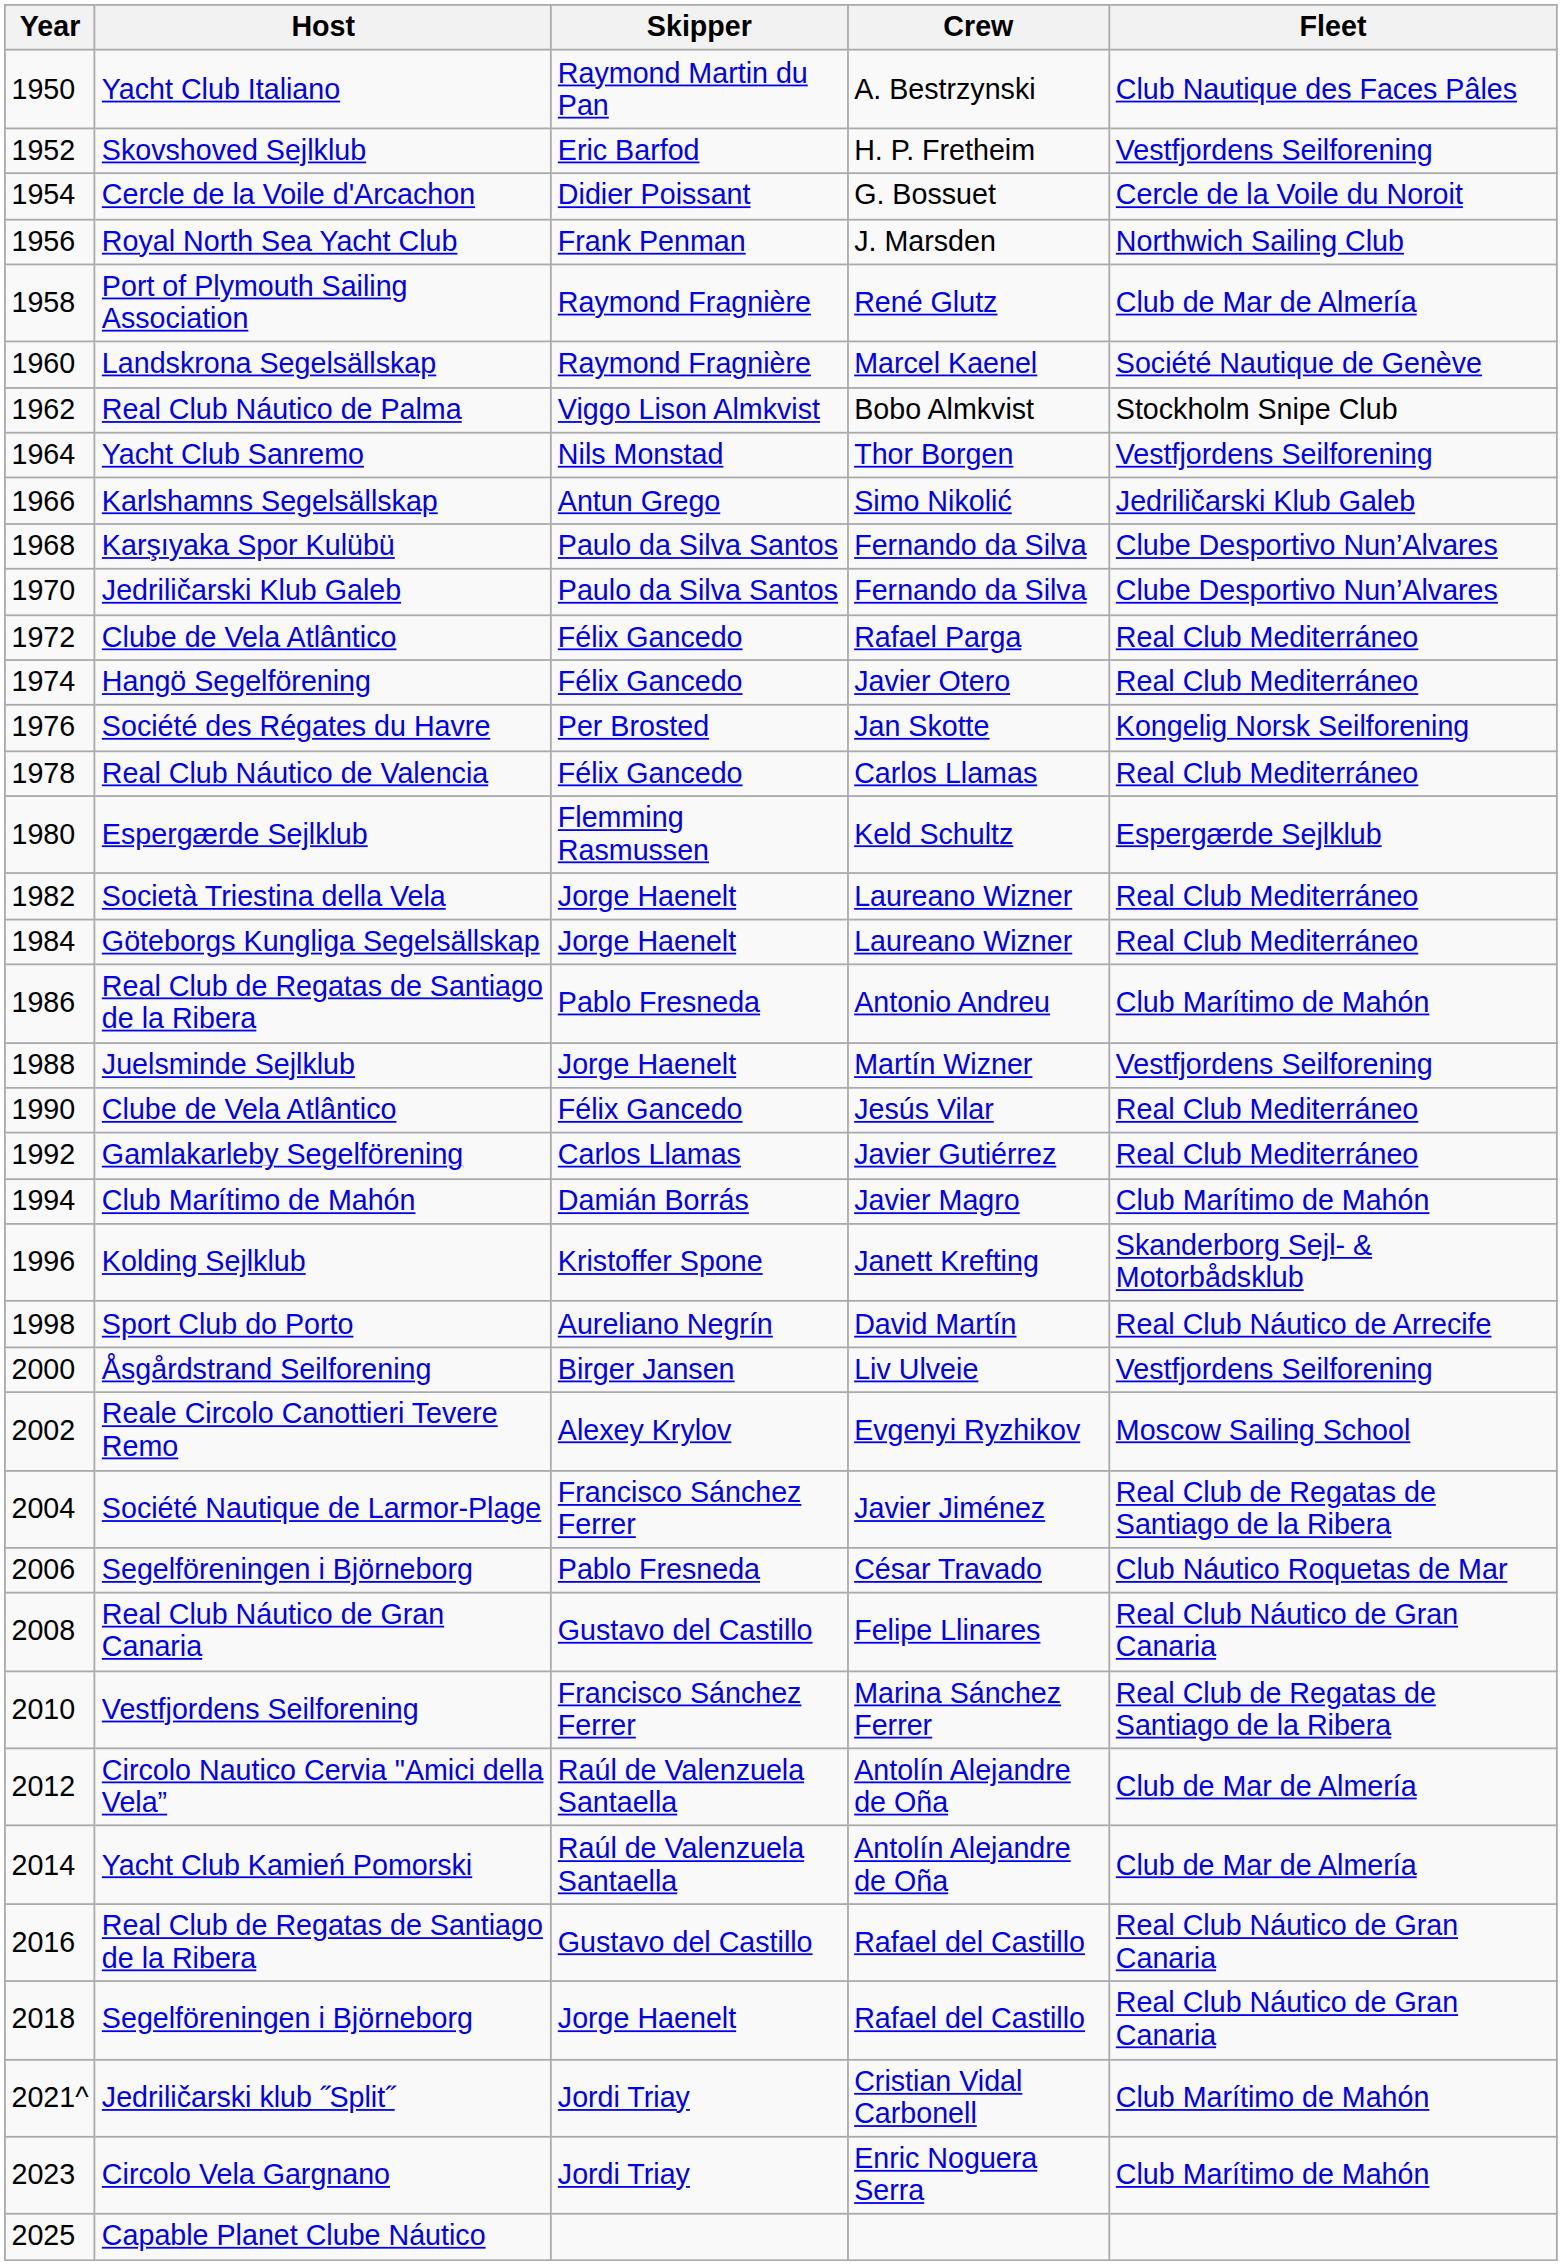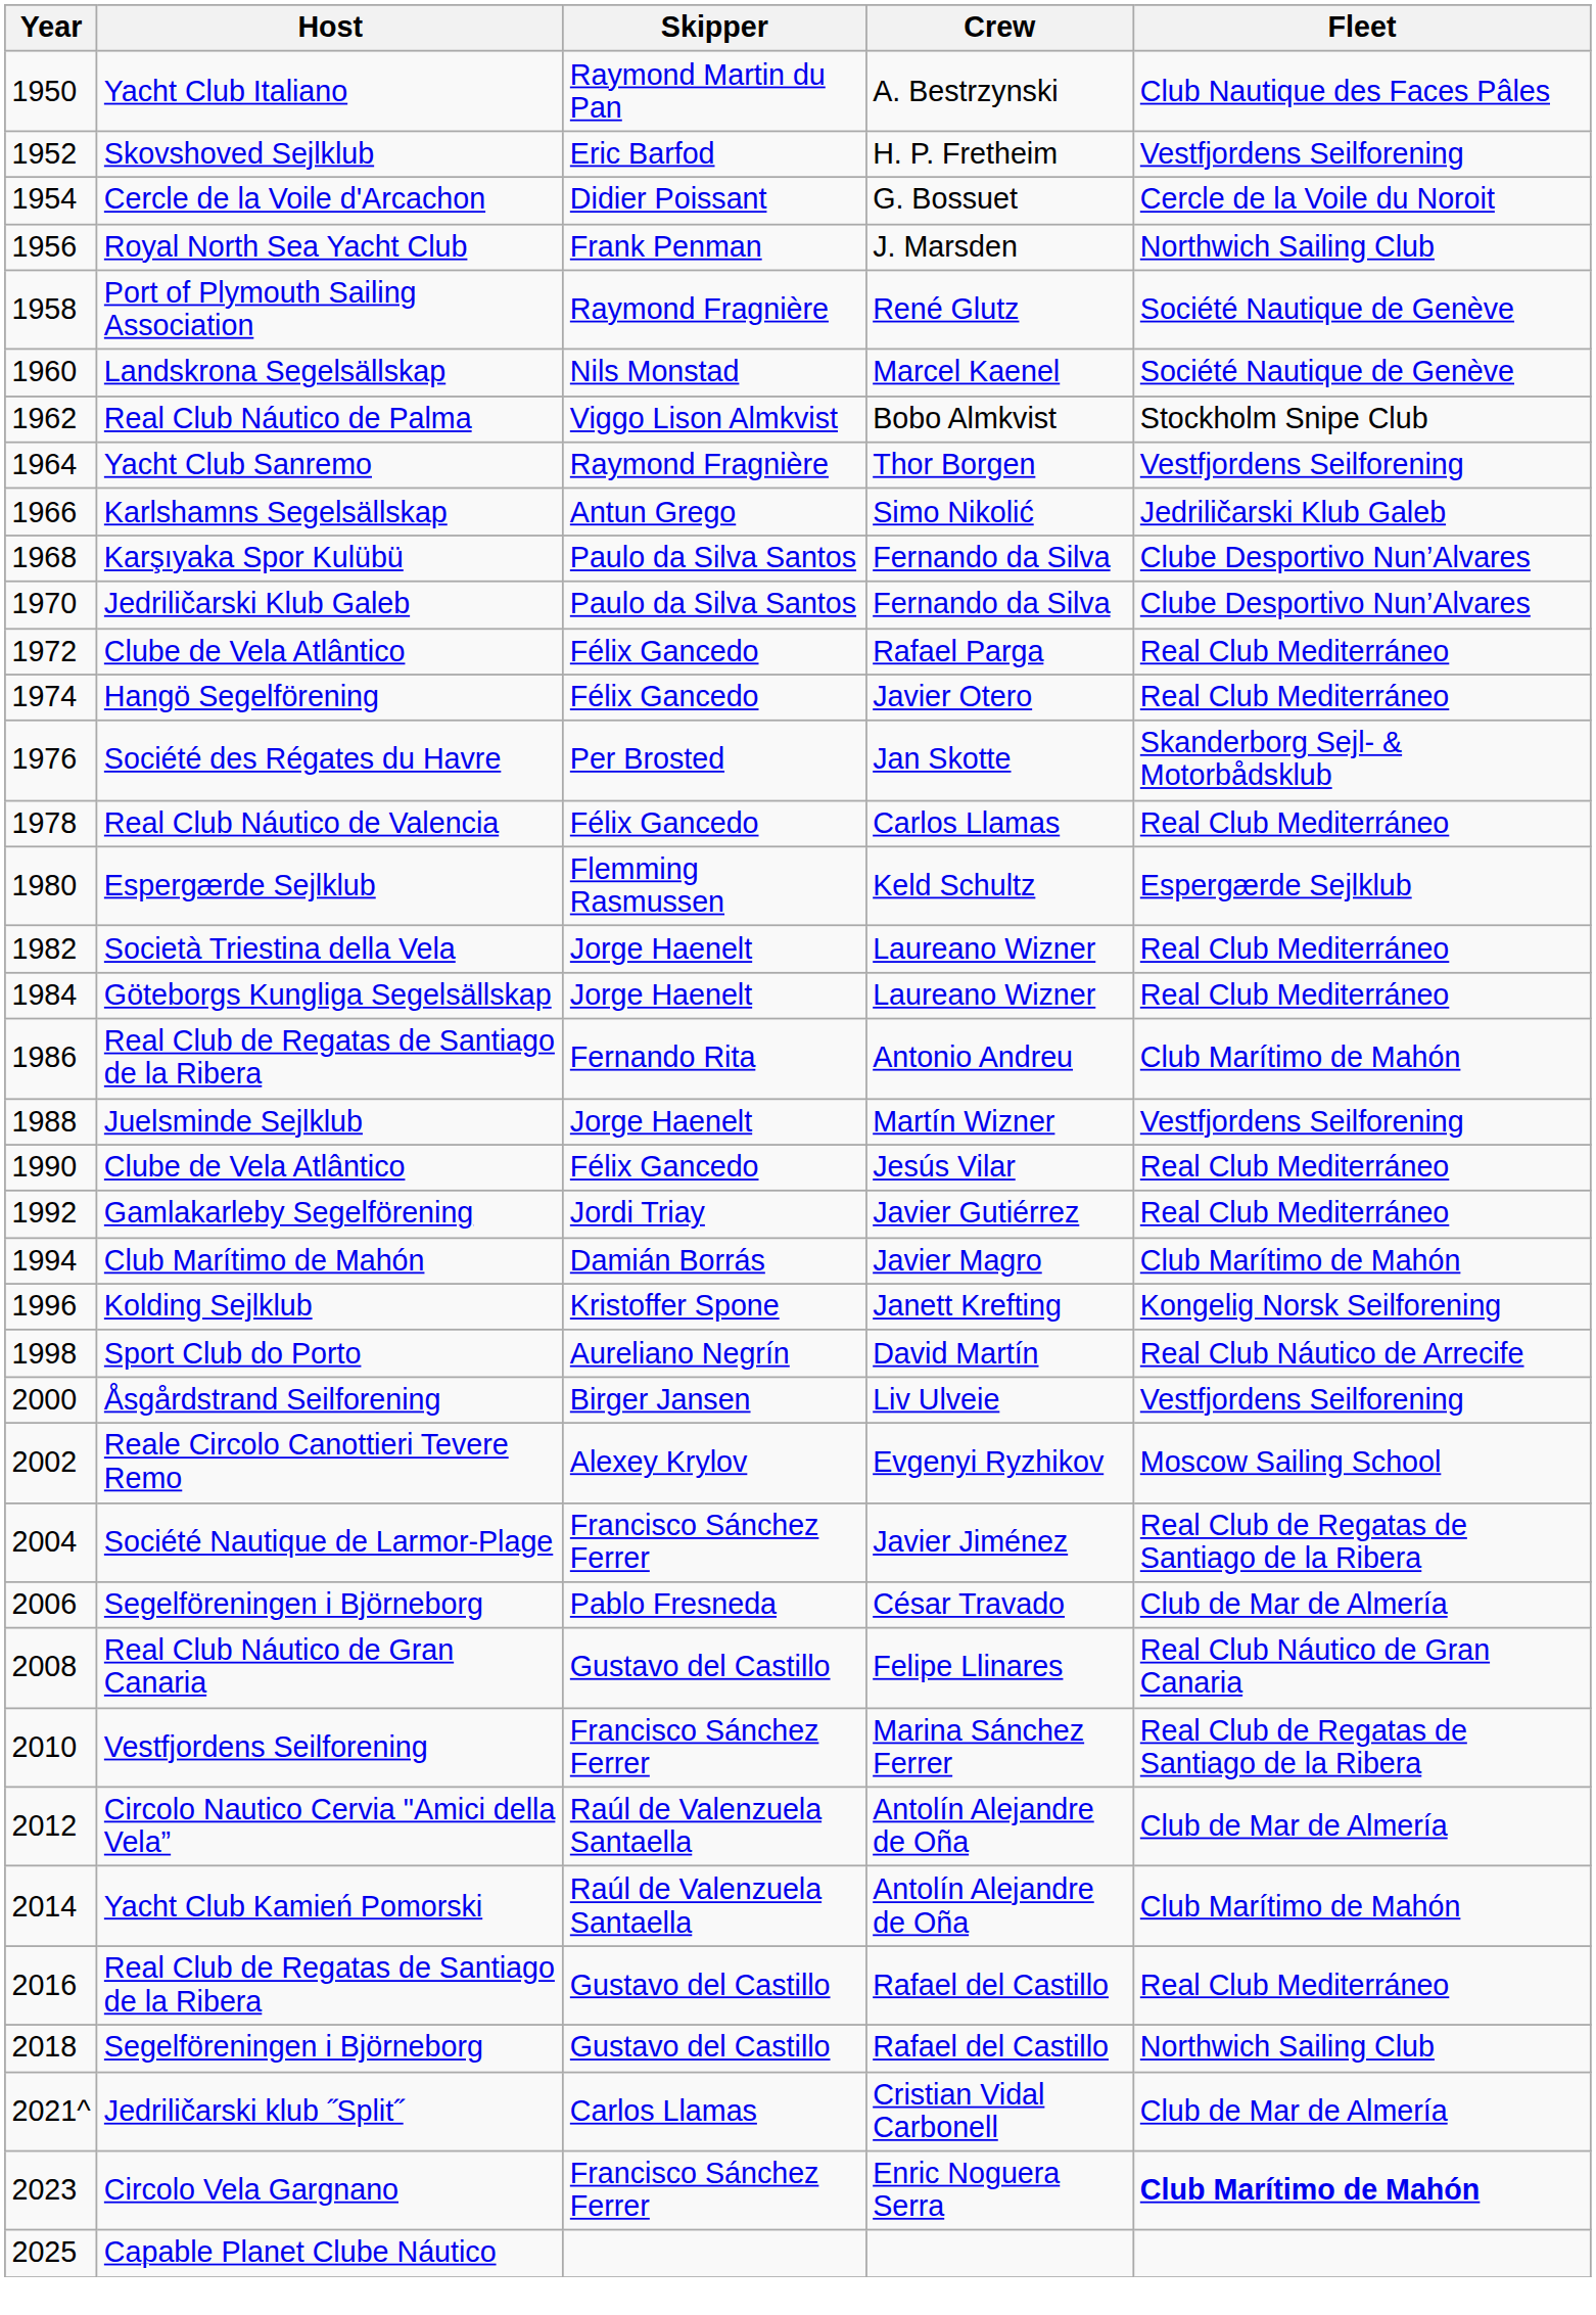 <table class="wikitable">
 <tr>
 <th>Year</th>
 <th>Host</th>
 <th>Skipper</th>
 <th>Crew</th>
 <th>Fleet</th>
 </tr>
 <tr>
 <td>1950</td>
 <td> <a href='#'>Yacht Club Italiano</a></td>
 <td><a href='#'>Raymond Martin du Pan</a></td>
 <td>A. Bestrzynski</td>
 <td> <a href='#'>Club Nautique des Faces Pâles</a></td>
 </tr>
 <tr>
 <td>1952</td>
 <td> <a href='#'>Skovshoved Sejlklub</a></td>
 <td><a href='#'>Eric Barfod</a></td>
 <td>H. P. Fretheim</td>
 <td> <a href='#'>Vestfjordens Seilforening</a></td>
 </tr>
 <tr>
 <td>1954</td>
 <td> <a href='#'>Cercle de la Voile d'Arcachon</a></td>
 <td><a href='#'>Didier Poissant</a></td>
 <td>G. Bossuet</td>
 <td> <a href='#'>Cercle de la Voile du Noroit</a></td>
 </tr>
 <tr>
 <td>1956</td>
 <td> <a href='#'>Royal North Sea Yacht Club</a></td>
 <td><a href='#'>Frank Penman</a></td>
 <td>J. Marsden</td>
 <td> <a href='#'>Northwich Sailing Club</a></td>
 </tr>
 <tr>
 <td>1958</td>
 <td> <a href='#'>Port of Plymouth Sailing Association</a></td>
 <td><a href='#'>Raymond Fragnière</a></td>
 <td><a href='#'>René Glutz</a></td>
-<td> <a href='#'>Club de Mar de Almería</a></td>
+<td> <a href='#'>Société Nautique de Genève</a></td>
 </tr>
 <tr>
 <td>1960</td>
 <td> <a href='#'>Landskrona Segelsällskap</a></td>
-<td><a href='#'>Raymond Fragnière</a></td>
+<td><a href='#'>Nils Monstad</a></td>
 <td><a href='#'>Marcel Kaenel</a></td>
 <td> <a href='#'>Société Nautique de Genève</a></td>
 </tr>
 <tr>
 <td>1962</td>
 <td> <a href='#'>Real Club Náutico de Palma</a></td>
 <td><a href='#'>Viggo Lison Almkvist</a></td>
 <td>Bobo Almkvist</td>
 <td> Stockholm Snipe Club</td>
 </tr>
 <tr>
 <td>1964</td>
 <td> <a href='#'>Yacht Club Sanremo</a></td>
-<td><a href='#'>Nils Monstad</a></td>
+<td><a href='#'>Raymond Fragnière</a></td>
 <td><a href='#'>Thor Borgen</a></td>
 <td> <a href='#'>Vestfjordens Seilforening</a></td>
 </tr>
 <tr>
 <td>1966</td>
 <td> <a href='#'>Karlshamns Segelsällskap</a></td>
 <td><a href='#'>Antun Grego</a></td>
 <td><a href='#'>Simo Nikolić</a></td>
 <td> <a href='#'>Jedriličarski Klub Galeb</a></td>
 </tr>
 <tr>
 <td>1968</td>
 <td> <a href='#'>Karşıyaka Spor Kulübü</a></td>
 <td><a href='#'>Paulo da Silva Santos</a></td>
 <td><a href='#'>Fernando da Silva</a></td>
 <td> <a href='#'>Clube Desportivo Nun’Alvares</a></td>
 </tr>
 <tr>
 <td>1970</td>
 <td> <a href='#'>Jedriličarski Klub Galeb</a></td>
 <td><a href='#'>Paulo da Silva Santos</a></td>
 <td><a href='#'>Fernando da Silva</a></td>
 <td> <a href='#'>Clube Desportivo Nun’Alvares</a></td>
 </tr>
 <tr>
 <td>1972</td>
 <td> <a href='#'>Clube de Vela Atlântico</a></td>
 <td><a href='#'>Félix Gancedo</a></td>
 <td><a href='#'>Rafael Parga</a></td>
 <td> <a href='#'>Real Club Mediterráneo</a></td>
 </tr>
 <tr>
 <td>1974</td>
 <td> <a href='#'>Hangö Segelförening</a></td>
 <td><a href='#'>Félix Gancedo</a></td>
 <td><a href='#'>Javier Otero</a></td>
 <td> <a href='#'>Real Club Mediterráneo</a></td>
 </tr>
 <tr>
 <td>1976</td>
 <td> <a href='#'>Société des Régates du Havre</a></td>
 <td><a href='#'>Per Brosted</a></td>
 <td><a href='#'>Jan Skotte</a></td>
-<td> <a href='#'>Kongelig Norsk Seilforening</a></td>
+<td> <a href='#'>Skanderborg Sejl- & Motorbådsklub</a></td>
 </tr>
 <tr>
 <td>1978</td>
 <td> <a href='#'>Real Club Náutico de Valencia</a></td>
 <td><a href='#'>Félix Gancedo</a></td>
 <td><a href='#'>Carlos Llamas</a></td>
 <td> <a href='#'>Real Club Mediterráneo</a></td>
 </tr>
 <tr>
 <td>1980</td>
 <td> <a href='#'>Espergærde Sejlklub</a></td>
 <td><a href='#'>Flemming Rasmussen</a></td>
 <td><a href='#'>Keld Schultz</a></td>
 <td> <a href='#'>Espergærde Sejlklub</a></td>
 </tr>
 <tr>
 <td>1982</td>
 <td> <a href='#'>Società Triestina della Vela</a></td>
 <td><a href='#'>Jorge Haenelt</a></td>
 <td><a href='#'>Laureano Wizner</a></td>
 <td> <a href='#'>Real Club Mediterráneo</a></td>
 </tr>
 <tr>
 <td>1984</td>
 <td> <a href='#'>Göteborgs Kungliga Segelsällskap</a></td>
 <td><a href='#'>Jorge Haenelt</a></td>
 <td><a href='#'>Laureano Wizner</a></td>
 <td> <a href='#'>Real Club Mediterráneo</a></td>
 </tr>
 <tr>
 <td>1986</td>
 <td> <a href='#'>Real Club de Regatas de Santiago de la Ribera</a></td>
-<td><a href='#'>Pablo Fresneda</a></td>
+<td><a href='#'>Fernando Rita</a></td>
 <td><a href='#'>Antonio Andreu</a></td>
 <td> <a href='#'>Club Marítimo de Mahón</a></td>
 </tr>
 <tr>
 <td>1988</td>
 <td> <a href='#'>Juelsminde Sejlklub</a></td>
 <td><a href='#'>Jorge Haenelt</a></td>
 <td><a href='#'>Martín Wizner</a></td>
 <td> <a href='#'>Vestfjordens Seilforening</a></td>
 </tr>
 <tr>
 <td>1990</td>
 <td> <a href='#'>Clube de Vela Atlântico</a></td>
 <td><a href='#'>Félix Gancedo</a></td>
 <td><a href='#'>Jesús Vilar</a></td>
 <td> <a href='#'>Real Club Mediterráneo</a></td>
 </tr>
 <tr>
 <td>1992</td>
 <td> <a href='#'>Gamlakarleby Segelförening</a></td>
-<td><a href='#'>Carlos Llamas</a></td>
+<td><a href='#'>Jordi Triay</a></td>
 <td><a href='#'>Javier Gutiérrez</a></td>
 <td> <a href='#'>Real Club Mediterráneo</a></td>
 </tr>
 <tr>
 <td>1994</td>
 <td> <a href='#'>Club Marítimo de Mahón</a></td>
 <td><a href='#'>Damián Borrás</a></td>
 <td><a href='#'>Javier Magro</a></td>
 <td> <a href='#'>Club Marítimo de Mahón</a></td>
 </tr>
 <tr>
 <td>1996</td>
 <td> <a href='#'>Kolding Sejlklub</a></td>
 <td><a href='#'>Kristoffer Spone</a></td>
 <td><a href='#'>Janett Krefting</a></td>
-<td> <a href='#'>Skanderborg Sejl- & Motorbådsklub</a></td>
+<td> <a href='#'>Kongelig Norsk Seilforening</a></td>
 </tr>
 <tr>
 <td>1998</td>
 <td> <a href='#'>Sport Club do Porto</a></td>
 <td><a href='#'>Aureliano Negrín</a></td>
 <td><a href='#'>David Martín</a></td>
 <td> <a href='#'>Real Club Náutico de Arrecife</a></td>
 </tr>
 <tr>
 <td>2000</td>
 <td> <a href='#'>Åsgårdstrand Seilforening</a></td>
 <td><a href='#'>Birger Jansen</a></td>
 <td><a href='#'>Liv Ulveie</a></td>
 <td> <a href='#'>Vestfjordens Seilforening</a></td>
 </tr>
 <tr>
 <td>2002</td>
 <td> <a href='#'>Reale Circolo Canottieri Tevere Remo</a></td>
 <td><a href='#'>Alexey Krylov</a></td>
 <td><a href='#'>Evgenyi Ryzhikov</a></td>
 <td> <a href='#'>Moscow Sailing School</a></td>
 </tr>
 <tr>
 <td>2004</td>
 <td> <a href='#'>Société Nautique de Larmor-Plage</a></td>
 <td><a href='#'>Francisco Sánchez Ferrer</a></td>
 <td><a href='#'>Javier Jiménez</a></td>
 <td> <a href='#'>Real Club de Regatas de Santiago de la Ribera</a></td>
 </tr>
 <tr>
 <td>2006</td>
 <td> <a href='#'>Segelföreningen i Björneborg</a></td>
 <td><a href='#'>Pablo Fresneda</a></td>
 <td><a href='#'>César Travado</a></td>
-<td> <a href='#'>Club Náutico Roquetas de Mar</a></td>
+<td> <a href='#'>Club de Mar de Almería</a></td>
 </tr>
 <tr>
 <td>2008</td>
 <td> <a href='#'>Real Club Náutico de Gran Canaria</a></td>
 <td><a href='#'>Gustavo del Castillo</a></td>
 <td><a href='#'>Felipe Llinares</a></td>
 <td> <a href='#'>Real Club Náutico de Gran Canaria</a></td>
 </tr>
 <tr>
 <td>2010</td>
 <td> <a href='#'>Vestfjordens Seilforening</a></td>
 <td><a href='#'>Francisco Sánchez Ferrer</a></td>
 <td><a href='#'>Marina Sánchez Ferrer</a></td>
 <td> <a href='#'>Real Club de Regatas de Santiago de la Ribera</a></td>
 </tr>
 <tr>
 <td>2012</td>
 <td> <a href='#'>Circolo Nautico Cervia "Amici della Vela”</a></td>
 <td><a href='#'>Raúl de Valenzuela Santaella</a></td>
 <td><a href='#'>Antolín Alejandre de Oña</a></td>
 <td> <a href='#'>Club de Mar de Almería</a></td>
 </tr>
 <tr>
 <td>2014</td>
 <td> <a href='#'>Yacht Club Kamień Pomorski</a></td>
 <td><a href='#'>Raúl de Valenzuela Santaella</a></td>
 <td><a href='#'>Antolín Alejandre de Oña</a></td>
-<td> <a href='#'>Club de Mar de Almería</a></td>
+<td> <a href='#'>Club Marítimo de Mahón</a></td>
 </tr>
 <tr>
 <td>2016</td>
 <td> <a href='#'>Real Club de Regatas de Santiago de la Ribera</a></td>
 <td><a href='#'>Gustavo del Castillo</a></td>
 <td><a href='#'>Rafael del Castillo</a></td>
-<td> <a href='#'>Real Club Náutico de Gran Canaria</a></td>
+<td> <a href='#'>Real Club Mediterráneo</a></td>
 </tr>
 <tr>
 <td>2018</td>
 <td> <a href='#'>Segelföreningen i Björneborg</a></td>
-<td><a href='#'>Jorge Haenelt</a></td>
+<td><a href='#'>Gustavo del Castillo</a></td>
 <td><a href='#'>Rafael del Castillo</a></td>
-<td> <a href='#'>Real Club Náutico de Gran Canaria</a></td>
+<td> <a href='#'>Northwich Sailing Club</a></td>
 </tr>
 <tr>
 <td>2021^</td>
 <td> <a href='#'>Jedriličarski klub ˝Split˝</a></td>
-<td><a href='#'>Jordi Triay</a></td>
+<td><a href='#'>Carlos Llamas</a></td>
 <td><a href='#'>Cristian Vidal Carbonell</a></td>
-<td> <a href='#'>Club Marítimo de Mahón</a></td>
+<td> <a href='#'>Club de Mar de Almería</a></td>
 </tr>
 <tr>
 <td>2023</td>
 <td> <a href='#'>Circolo Vela Gargnano</a></td>
-<td><a href='#'>Jordi Triay</a></td>
+<td><a href='#'>Francisco Sánchez Ferrer</a></td>
 <td><a href='#'>Enric Noguera Serra</a></td>
-<td> <a href='#'>Club Marítimo de Mahón</a></td>
+<td><strong> <a href='#'>Club Marítimo de Mahón</a></strong></td>
 </tr>
 <tr>
 <td>2025</td>
 <td> <a href='#'>Capable Planet Clube Náutico</a></td>
 <td></td>
 <td></td>
 <td></td>
 </tr>
 </table>
